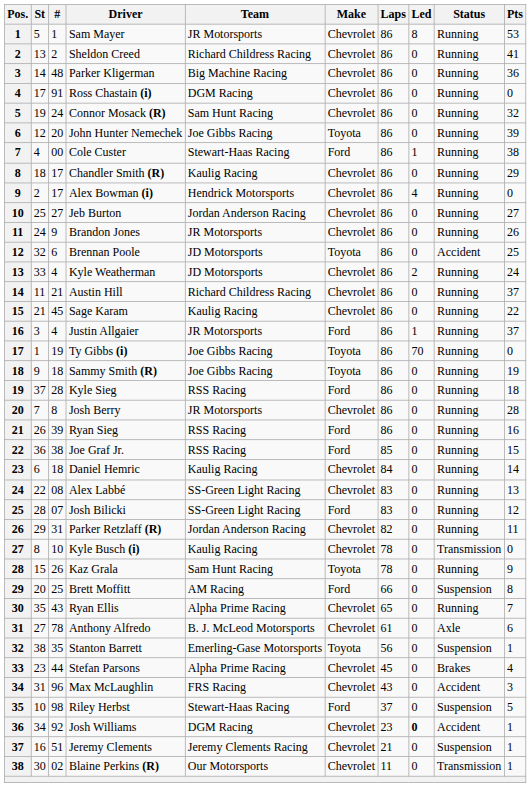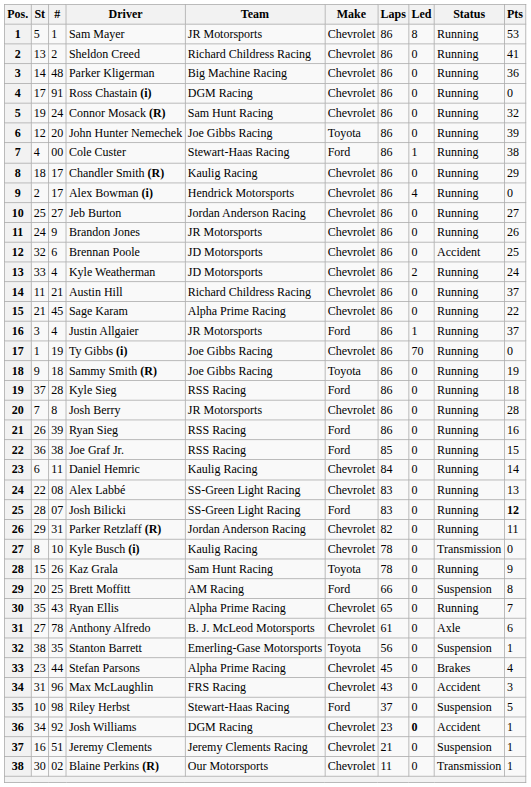 <table class="wikitable" style="font-size:95%">
 <tr>
 <th>Pos.</th>
 <th>St</th>
 <th>#</th>
 <th>Driver</th>
 <th>Team</th>
 <th>Make</th>
 <th>Laps</th>
 <th>Led</th>
 <th>Status</th>
 <th>Pts</th>
 </tr>
 <tr>
 <th>1</th>
 <td>5</td>
 <td>1</td>
 <td>Sam Mayer</td>
 <td>JR Motorsports</td>
 <td>Chevrolet</td>
 <td>86</td>
 <td>8</td>
 <td>Running</td>
 <td>53</td>
 </tr>
 <tr>
 <th>2</th>
 <td>13</td>
 <td>2</td>
 <td>Sheldon Creed</td>
 <td>Richard Childress Racing</td>
 <td>Chevrolet</td>
 <td>86</td>
 <td>0</td>
 <td>Running</td>
 <td>41</td>
 </tr>
 <tr>
 <th>3</th>
 <td>14</td>
 <td>48</td>
 <td>Parker Kligerman</td>
 <td>Big Machine Racing</td>
 <td>Chevrolet</td>
 <td>86</td>
 <td>0</td>
 <td>Running</td>
 <td>36</td>
 </tr>
 <tr>
 <th>4</th>
 <td>17</td>
 <td>91</td>
 <td>Ross Chastain <strong>(i)</strong></td>
 <td>DGM Racing</td>
 <td>Chevrolet</td>
 <td>86</td>
 <td>0</td>
 <td>Running</td>
 <td>0</td>
 </tr>
 <tr>
 <th>5</th>
 <td>19</td>
 <td>24</td>
 <td>Connor Mosack <strong>(R)</strong></td>
 <td>Sam Hunt Racing</td>
 <td>Chevrolet</td>
 <td>86</td>
 <td>0</td>
 <td>Running</td>
 <td>32</td>
 </tr>
 <tr>
 <th>6</th>
 <td>12</td>
 <td>20</td>
 <td>John Hunter Nemechek</td>
 <td>Joe Gibbs Racing</td>
 <td>Toyota</td>
 <td>86</td>
 <td>0</td>
 <td>Running</td>
 <td>39</td>
 </tr>
 <tr>
 <th>7</th>
 <td>4</td>
 <td>00</td>
 <td>Cole Custer</td>
 <td>Stewart-Haas Racing</td>
 <td>Ford</td>
 <td>86</td>
 <td>1</td>
 <td>Running</td>
 <td>38</td>
 </tr>
 <tr>
 <th>8</th>
 <td>18</td>
 <td>17</td>
 <td>Chandler Smith <strong>(R)</strong></td>
 <td>Kaulig Racing</td>
 <td>Chevrolet</td>
 <td>86</td>
 <td>0</td>
 <td>Running</td>
 <td>29</td>
 </tr>
 <tr>
 <th>9</th>
 <td>2</td>
 <td>17</td>
 <td>Alex Bowman <strong>(i)</strong></td>
 <td>Hendrick Motorsports</td>
 <td>Chevrolet</td>
 <td>86</td>
 <td>4</td>
 <td>Running</td>
 <td>0</td>
 </tr>
 <tr>
 <th>10</th>
 <td>25</td>
 <td>27</td>
 <td>Jeb Burton</td>
 <td>Jordan Anderson Racing</td>
 <td>Chevrolet</td>
 <td>86</td>
 <td>0</td>
 <td>Running</td>
 <td>27</td>
 </tr>
 <tr>
 <th>11</th>
 <td>24</td>
 <td>9</td>
 <td>Brandon Jones</td>
 <td>JR Motorsports</td>
 <td>Chevrolet</td>
 <td>86</td>
 <td>0</td>
 <td>Running</td>
 <td>26</td>
 </tr>
 <tr>
 <th>12</th>
 <td>32</td>
 <td>6</td>
 <td>Brennan Poole</td>
 <td>JD Motorsports</td>
-<td>Toyota</td>
+<td>Chevrolet</td>
 <td>86</td>
 <td>0</td>
 <td>Accident</td>
 <td>25</td>
 </tr>
 <tr>
 <th>13</th>
 <td>33</td>
 <td>4</td>
 <td>Kyle Weatherman</td>
 <td>JD Motorsports</td>
 <td>Chevrolet</td>
 <td>86</td>
 <td>2</td>
 <td>Running</td>
 <td>24</td>
 </tr>
 <tr>
 <th>14</th>
 <td>11</td>
 <td>21</td>
 <td>Austin Hill</td>
 <td>Richard Childress Racing</td>
 <td>Chevrolet</td>
 <td>86</td>
 <td>0</td>
 <td>Running</td>
 <td>37</td>
 </tr>
 <tr>
 <th>15</th>
 <td>21</td>
 <td>45</td>
 <td>Sage Karam</td>
-<td>Kaulig Racing</td>
+<td>Alpha Prime Racing</td>
 <td>Chevrolet</td>
 <td>86</td>
 <td>0</td>
 <td>Running</td>
 <td>22</td>
 </tr>
 <tr>
 <th>16</th>
 <td>3</td>
 <td>4</td>
 <td>Justin Allgaier</td>
 <td>JR Motorsports</td>
 <td>Ford</td>
 <td>86</td>
 <td>1</td>
 <td>Running</td>
 <td>37</td>
 </tr>
 <tr>
 <th>17</th>
 <td>1</td>
 <td>19</td>
 <td>Ty Gibbs <strong>(i)</strong></td>
 <td>Joe Gibbs Racing</td>
-<td>Toyota</td>
+<td>Chevrolet</td>
 <td>86</td>
 <td>70</td>
 <td>Running</td>
 <td>0</td>
 </tr>
 <tr>
 <th>18</th>
 <td>9</td>
 <td>18</td>
 <td>Sammy Smith <strong>(R)</strong></td>
 <td>Joe Gibbs Racing</td>
 <td>Toyota</td>
 <td>86</td>
 <td>0</td>
 <td>Running</td>
 <td>19</td>
 </tr>
 <tr>
 <th>19</th>
 <td>37</td>
 <td>28</td>
 <td>Kyle Sieg</td>
 <td>RSS Racing</td>
 <td>Ford</td>
 <td>86</td>
 <td>0</td>
 <td>Running</td>
 <td>18</td>
 </tr>
 <tr>
 <th>20</th>
 <td>7</td>
 <td>8</td>
 <td>Josh Berry</td>
 <td>JR Motorsports</td>
 <td>Chevrolet</td>
 <td>86</td>
 <td>0</td>
 <td>Running</td>
 <td>28</td>
 </tr>
 <tr>
 <th>21</th>
 <td>26</td>
 <td>39</td>
 <td>Ryan Sieg</td>
 <td>RSS Racing</td>
 <td>Ford</td>
 <td>86</td>
 <td>0</td>
 <td>Running</td>
 <td>16</td>
 </tr>
 <tr>
 <th>22</th>
 <td>36</td>
 <td>38</td>
 <td>Joe Graf Jr.</td>
 <td>RSS Racing</td>
 <td>Ford</td>
 <td>85</td>
 <td>0</td>
 <td>Running</td>
 <td>15</td>
 </tr>
 <tr>
 <th>23</th>
 <td>6</td>
-<td>18</td>
+<td>11</td>
 <td>Daniel Hemric</td>
 <td>Kaulig Racing</td>
 <td>Chevrolet</td>
 <td>84</td>
 <td>0</td>
 <td>Running</td>
 <td>14</td>
 </tr>
 <tr>
 <th>24</th>
 <td>22</td>
 <td>08</td>
 <td>Alex Labbé</td>
 <td>SS-Green Light Racing</td>
 <td>Chevrolet</td>
 <td>83</td>
 <td>0</td>
 <td>Running</td>
 <td>13</td>
 </tr>
 <tr>
 <th>25</th>
 <td>28</td>
 <td>07</td>
 <td>Josh Bilicki</td>
 <td>SS-Green Light Racing</td>
 <td>Ford</td>
 <td>83</td>
 <td>0</td>
 <td>Running</td>
-<td>12</td>
+<td><strong>12</strong></td>
 </tr>
 <tr>
 <th>26</th>
 <td>29</td>
 <td>31</td>
 <td>Parker Retzlaff <strong>(R)</strong></td>
 <td>Jordan Anderson Racing</td>
 <td>Chevrolet</td>
 <td>82</td>
 <td>0</td>
 <td>Running</td>
 <td>11</td>
 </tr>
 <tr>
 <th>27</th>
 <td>8</td>
 <td>10</td>
 <td>Kyle Busch <strong>(i)</strong></td>
 <td>Kaulig Racing</td>
 <td>Chevrolet</td>
 <td>78</td>
 <td>0</td>
 <td>Transmission</td>
 <td>0</td>
 </tr>
 <tr>
 <th>28</th>
 <td>15</td>
 <td>26</td>
 <td>Kaz Grala</td>
 <td>Sam Hunt Racing</td>
 <td>Toyota</td>
 <td>78</td>
 <td>0</td>
 <td>Running</td>
 <td>9</td>
 </tr>
 <tr>
 <th>29</th>
 <td>20</td>
 <td>25</td>
 <td>Brett Moffitt</td>
 <td>AM Racing</td>
 <td>Ford</td>
 <td>66</td>
 <td>0</td>
 <td>Suspension</td>
 <td>8</td>
 </tr>
 <tr>
 <th>30</th>
 <td>35</td>
 <td>43</td>
 <td>Ryan Ellis</td>
 <td>Alpha Prime Racing</td>
 <td>Chevrolet</td>
 <td>65</td>
 <td>0</td>
 <td>Running</td>
 <td>7</td>
 </tr>
 <tr>
 <th>31</th>
 <td>27</td>
 <td>78</td>
 <td>Anthony Alfredo</td>
 <td>B. J. McLeod Motorsports</td>
 <td>Chevrolet</td>
 <td>61</td>
 <td>0</td>
 <td>Axle</td>
 <td>6</td>
 </tr>
 <tr>
 <th>32</th>
 <td>38</td>
 <td>35</td>
 <td>Stanton Barrett</td>
 <td>Emerling-Gase Motorsports</td>
 <td>Toyota</td>
 <td>56</td>
 <td>0</td>
 <td>Suspension</td>
 <td>1</td>
 </tr>
 <tr>
 <th>33</th>
 <td>23</td>
 <td>44</td>
 <td>Stefan Parsons</td>
 <td>Alpha Prime Racing</td>
 <td>Chevrolet</td>
 <td>45</td>
 <td>0</td>
 <td>Brakes</td>
 <td>4</td>
 </tr>
 <tr>
 <th>34</th>
 <td>31</td>
 <td>96</td>
 <td>Max McLaughlin</td>
 <td>FRS Racing</td>
 <td>Chevrolet</td>
 <td>43</td>
 <td>0</td>
 <td>Accident</td>
 <td>3</td>
 </tr>
 <tr>
 <th>35</th>
 <td>10</td>
 <td>98</td>
 <td>Riley Herbst</td>
 <td>Stewart-Haas Racing</td>
 <td>Ford</td>
 <td>37</td>
 <td>0</td>
 <td>Suspension</td>
 <td>5</td>
 </tr>
 <tr>
 <th>36</th>
 <td>34</td>
 <td>92</td>
 <td>Josh Williams</td>
 <td>DGM Racing</td>
 <td>Chevrolet</td>
 <td>23</td>
 <td><strong>0</strong></td>
 <td>Accident</td>
 <td>1</td>
 </tr>
 <tr>
 <th>37</th>
 <td>16</td>
 <td>51</td>
 <td>Jeremy Clements</td>
 <td>Jeremy Clements Racing</td>
 <td>Chevrolet</td>
 <td>21</td>
 <td>0</td>
 <td>Suspension</td>
 <td>1</td>
 </tr>
 <tr>
 <th>38</th>
 <td>30</td>
 <td>02</td>
 <td>Blaine Perkins <strong>(R)</strong></td>
 <td>Our Motorsports</td>
 <td>Chevrolet</td>
 <td>11</td>
 <td>0</td>
 <td>Transmission</td>
 <td>1</td>
 </tr>
 <tr>
 <th colspan="10"></th>
 </tr>
 </table>
